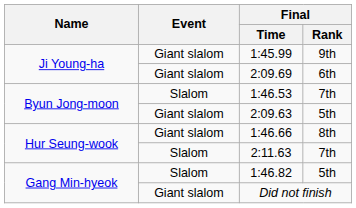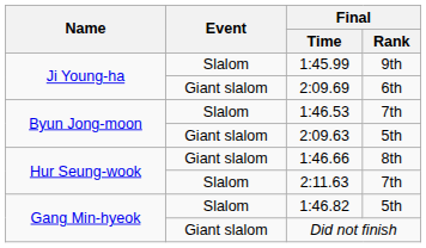 <table class="wikitable" style="font-size:90%; text-align:center; width:400px">
 <tr>
 <th rowspan=2>Name</th>
 <th rowspan=2>Event</th>
 <th colspan=2>Final</th>
 </tr>
 <tr>
 <th>Time</th>
 <th>Rank</th>
 </tr>
 <tr>
 <td rowspan=2><a href='#'>Ji Young-ha</a></td>
-<td>Giant slalom</td>
+<td>Slalom</td>
 <td>1:45.99</td>
 <td>9th</td>
 </tr>
 <tr>
 <td>Giant slalom</td>
 <td>2:09.69</td>
 <td>6th</td>
 </tr>
 <tr>
 <td rowspan=2><a href='#'>Byun Jong-moon</a></td>
 <td>Slalom</td>
 <td>1:46.53</td>
 <td>7th</td>
 </tr>
 <tr>
 <td>Giant slalom</td>
 <td>2:09.63</td>
 <td>5th</td>
 </tr>
 <tr>
 <td rowspan=2><a href='#'>Hur Seung-wook</a></td>
 <td>Giant slalom</td>
 <td>1:46.66</td>
 <td>8th</td>
 </tr>
 <tr>
 <td>Slalom</td>
 <td>2:11.63</td>
 <td>7th</td>
 </tr>
 <tr>
 <td rowspan=2><a href='#'>Gang Min-hyeok</a></td>
 <td>Slalom</td>
 <td>1:46.82</td>
 <td>5th</td>
 </tr>
 <tr>
 <td>Giant slalom</td>
 <td colspan=2><em>Did not finish</em></td>
 </tr>
 </table>
